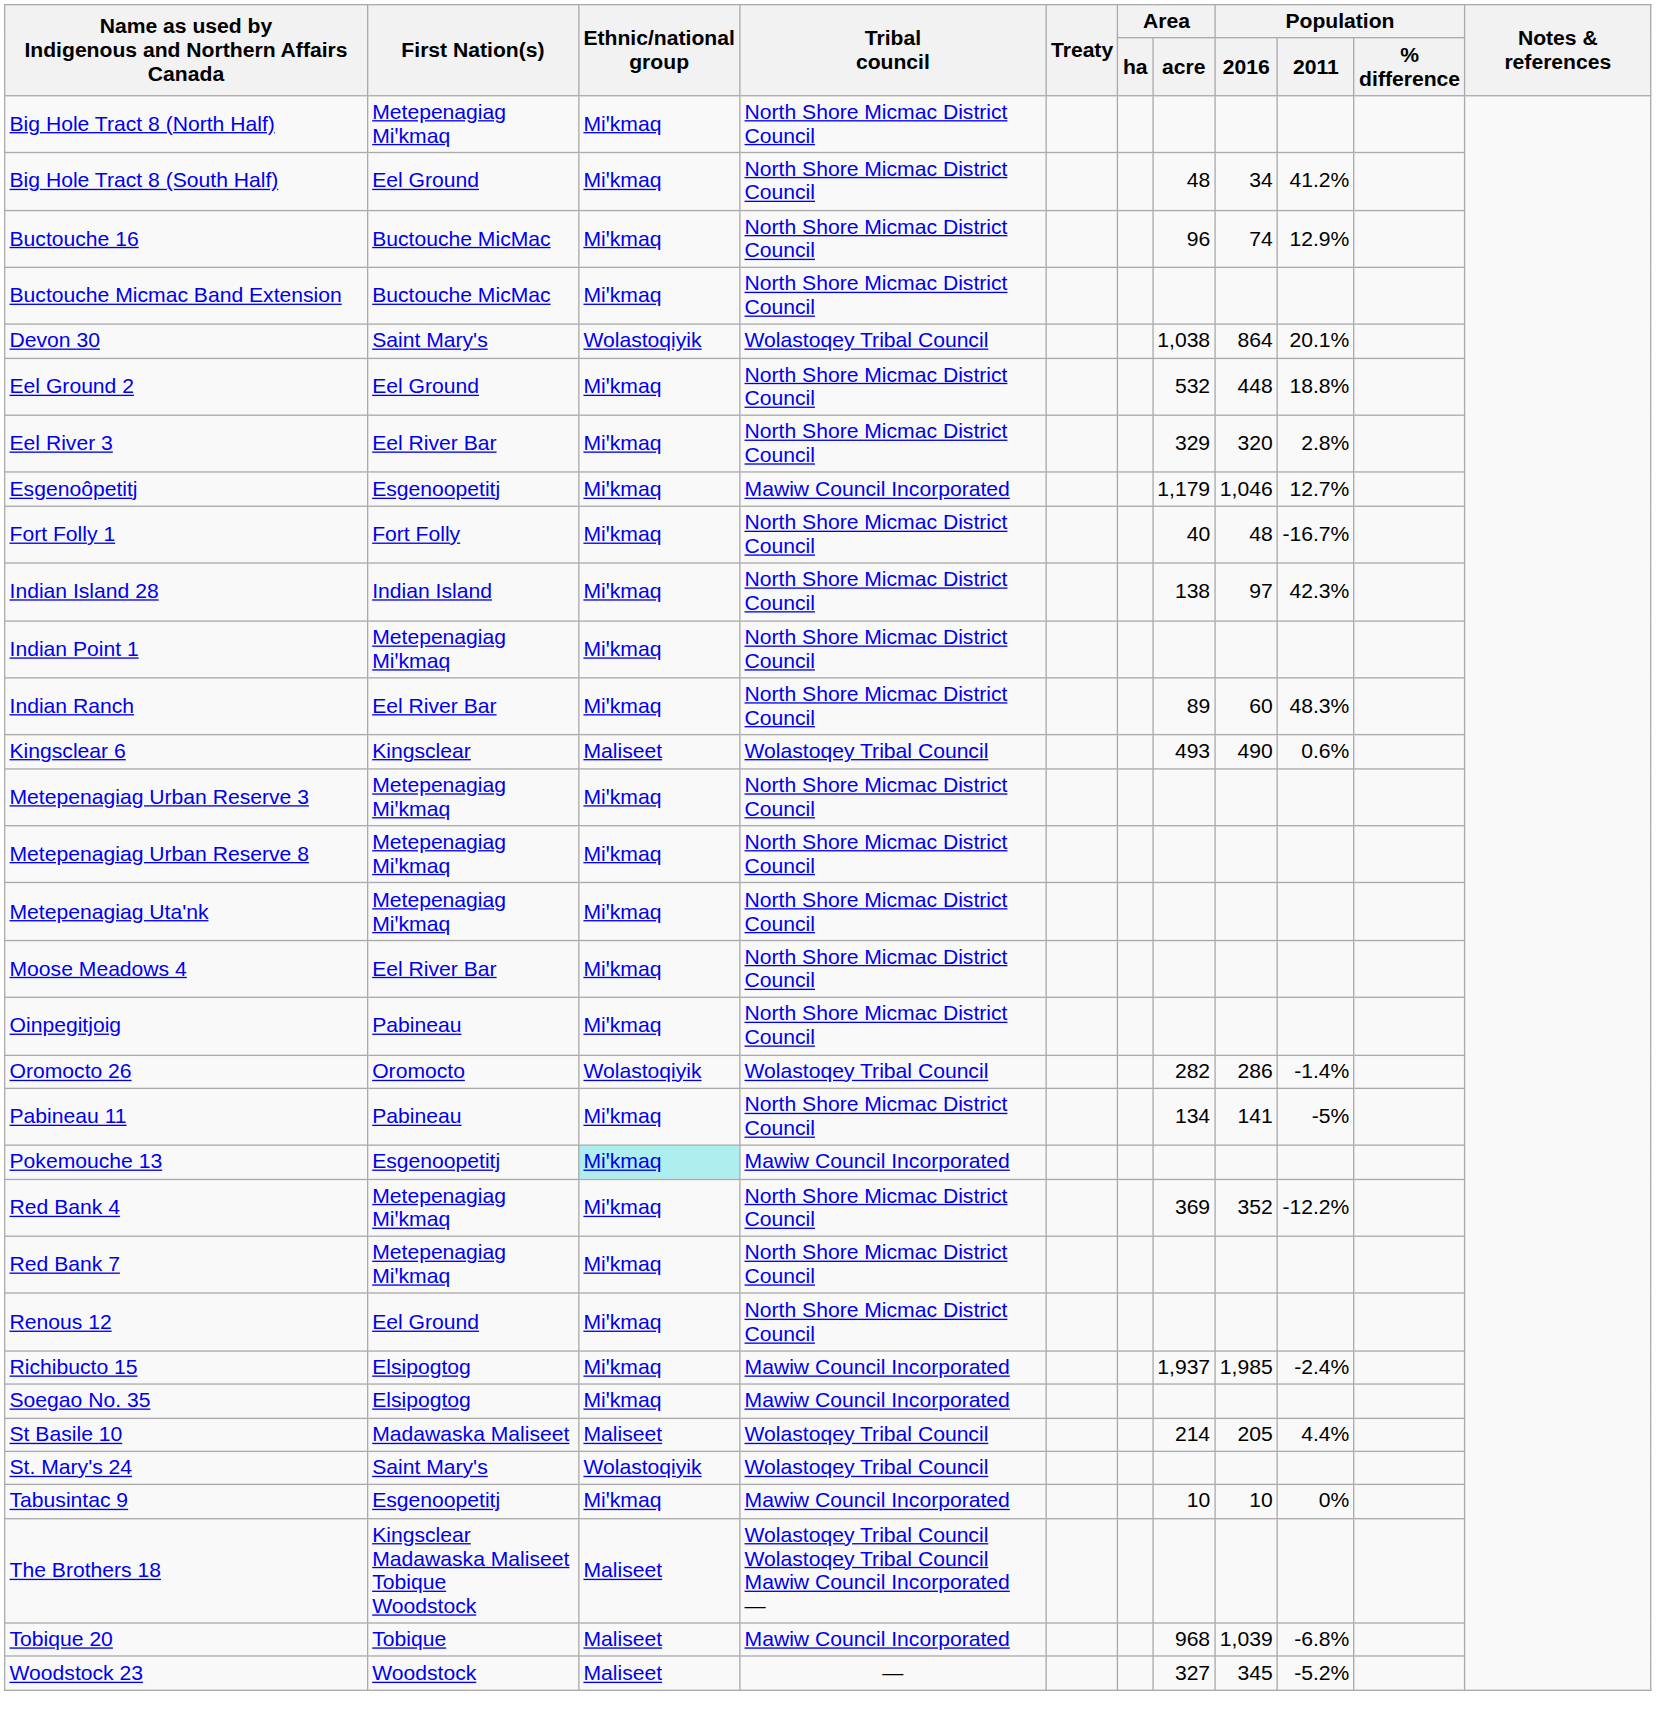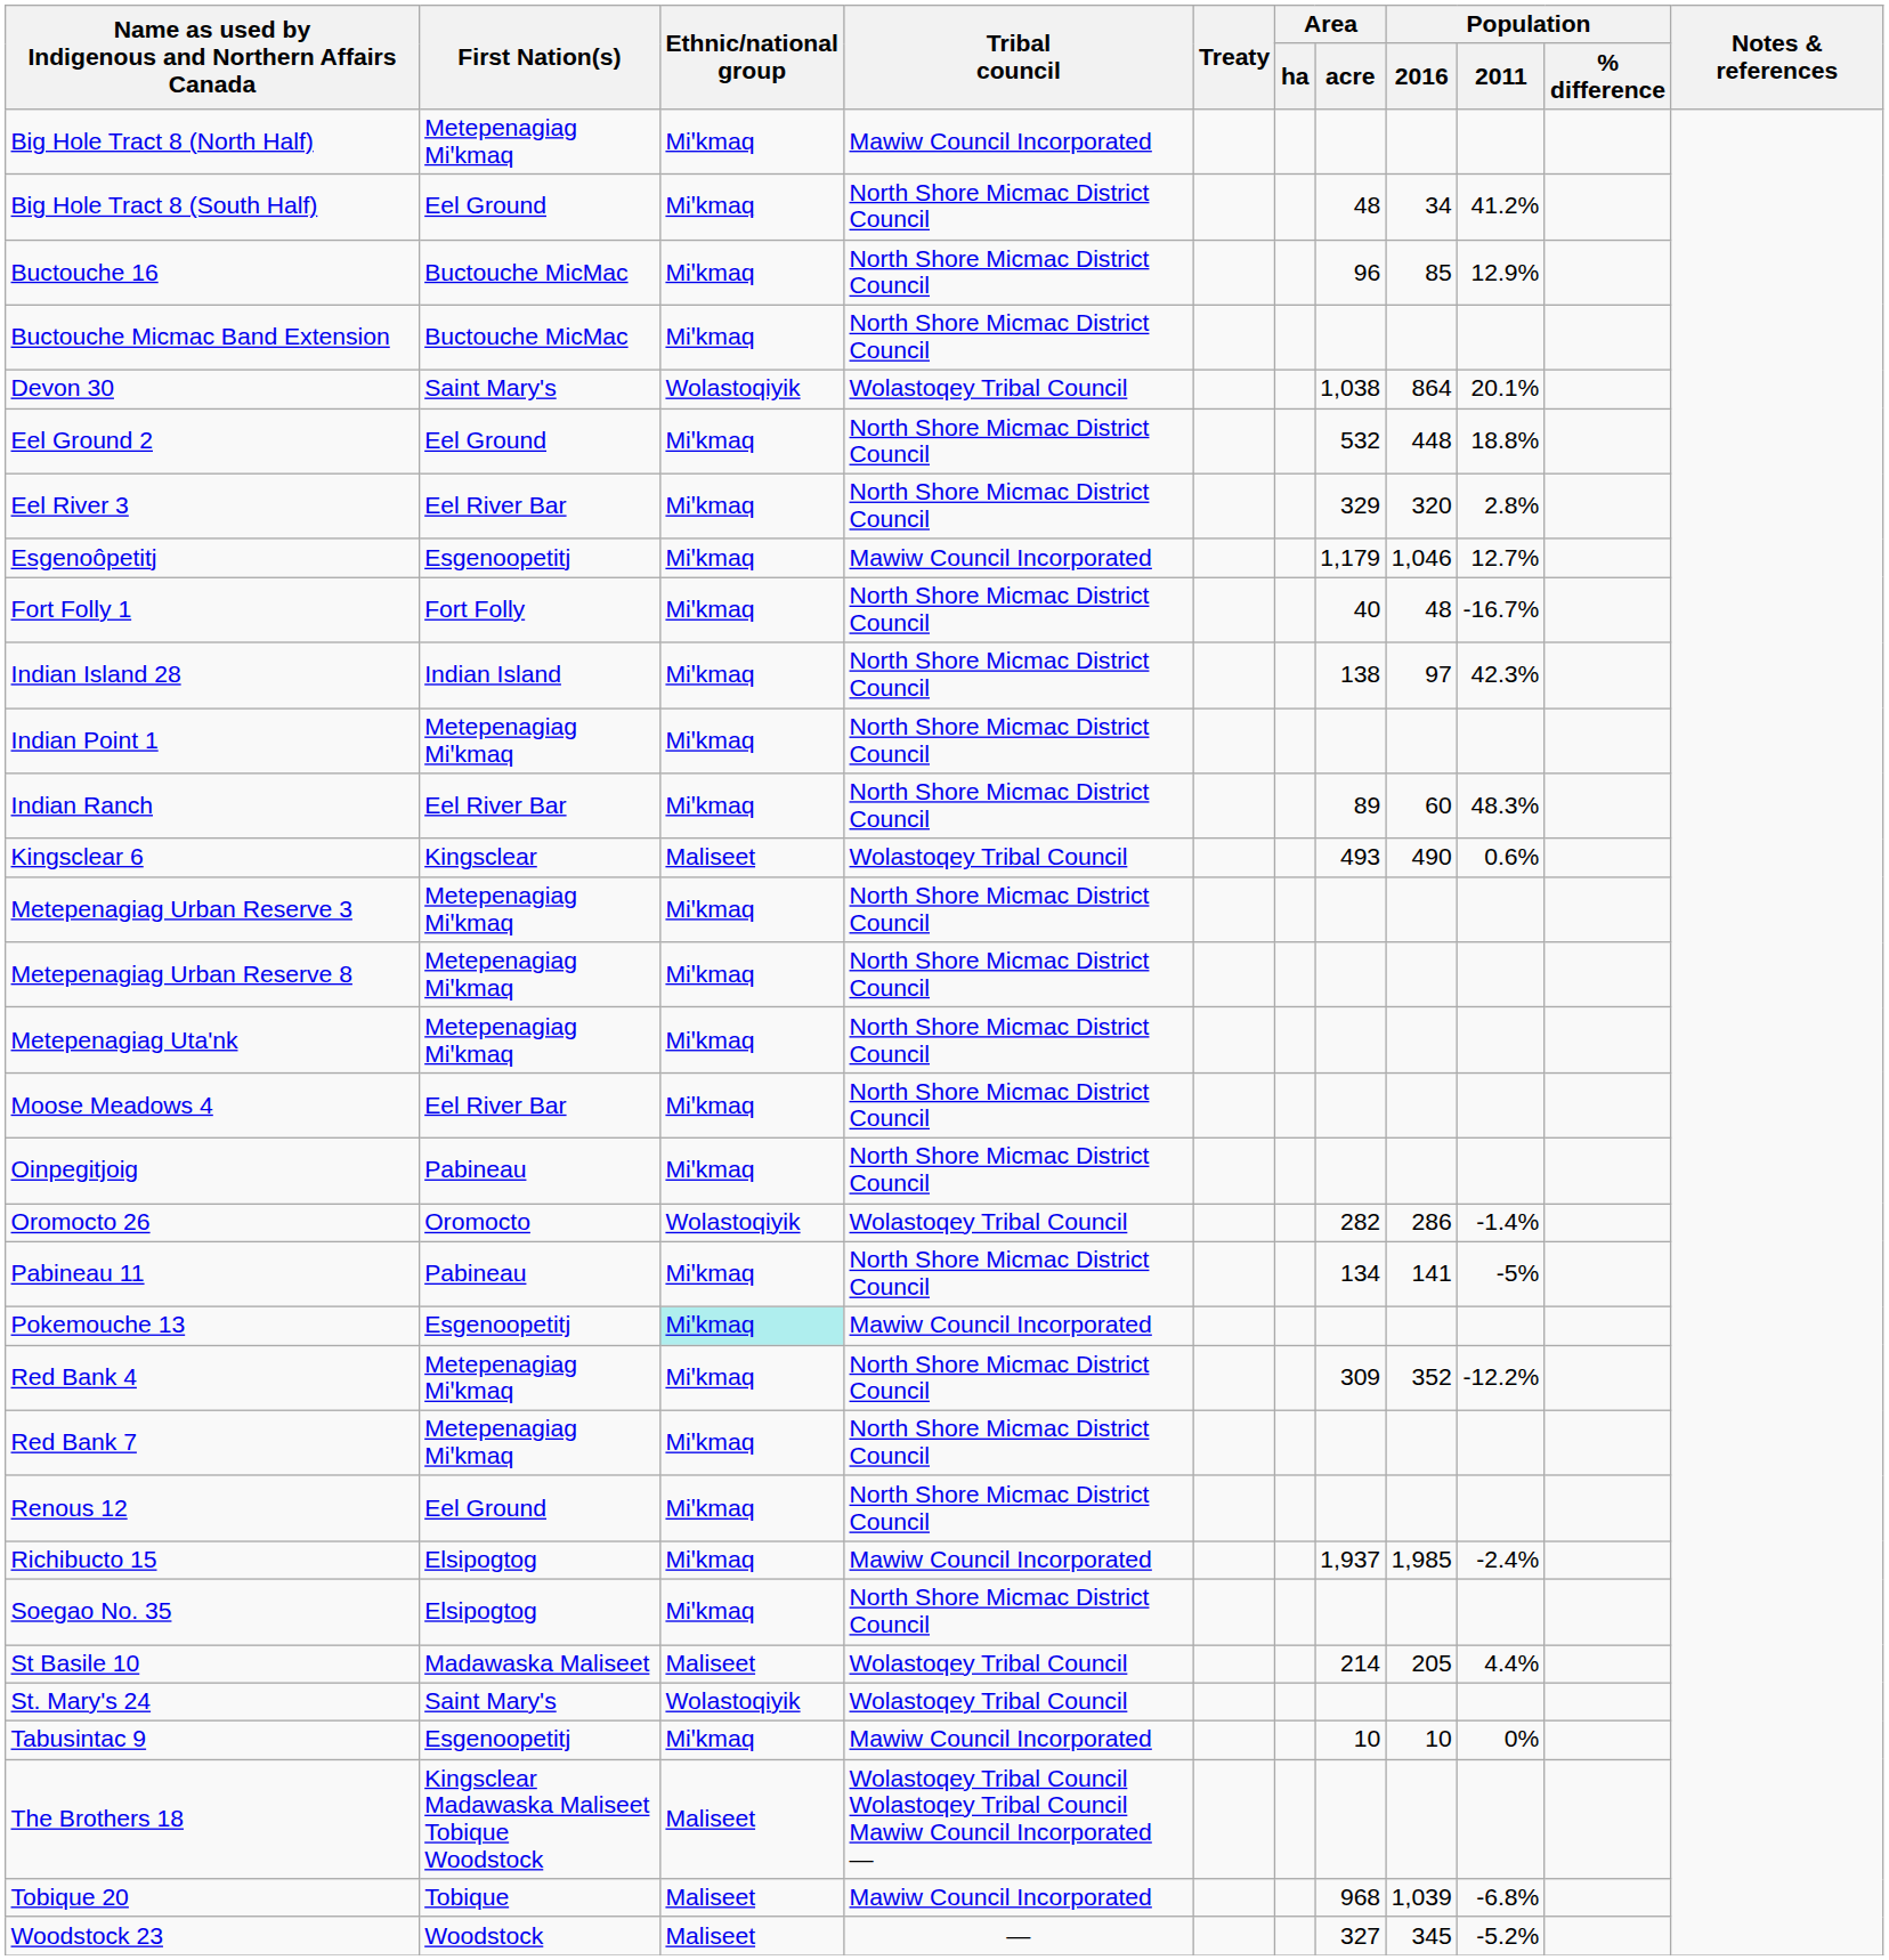 <table class="wikitable sortable">
 <tr>
 <th rowspan=2>Name as used by<br>Indigenous and Northern Affairs Canada</th>
 <th rowspan=2>First Nation(s)</th>
 <th rowspan=2>Ethnic/national<br>group</th>
 <th rowspan=2>Tribal<br>council</th>
 <th rowspan=2>Treaty</th>
 <th colspan=2>Area</th>
 <th colspan="3">Population</th>
 <th rowspan=2 class=unsortable>Notes & references</th>
 </tr>
 <tr>
 <th>ha</th>
 <th>acre</th>
 <th>2016</th>
 <th>2011</th>
 <th>%<br>difference</th>
 </tr>
 <tr>
 <td><a href='#'>Big Hole Tract 8 (North Half)</a></td>
 <td><a href='#'>Metepenagiag Miꞌkmaq</a></td>
 <td><a href='#'>Miꞌkmaq</a></td>
-<td><a href='#'>North Shore Micmac District Council</a></td>
+<td><a href='#'>Mawiw Council Incorporated</a></td>
 <td align=center></td>
 <td></td>
 <td></td>
 <td></td>
 <td></td>
 <td></td>
 </tr>
 <tr>
 <td><a href='#'>Big Hole Tract 8 (South Half)</a></td>
 <td><a href='#'>Eel Ground</a></td>
 <td><a href='#'>Miꞌkmaq</a></td>
 <td><a href='#'>North Shore Micmac District Council</a></td>
 <td align=center></td>
 <td></td>
 <td align=right>48</td>
 <td align=right>34</td>
 <td align=right>41.2%</td>
 <td></td>
 </tr>
 <tr>
 <td><a href='#'>Buctouche 16</a></td>
 <td><a href='#'>Buctouche MicMac</a></td>
 <td><a href='#'>Miꞌkmaq</a></td>
 <td><a href='#'>North Shore Micmac District Council</a></td>
 <td align=center></td>
 <td></td>
 <td align=right>96</td>
-<td align=right>74</td>
+<td align=right>85</td>
 <td align=right>12.9%</td>
 <td></td>
 </tr>
 <tr>
 <td><a href='#'>Buctouche Micmac Band Extension</a></td>
 <td><a href='#'>Buctouche MicMac</a></td>
 <td><a href='#'>Miꞌkmaq</a></td>
 <td><a href='#'>North Shore Micmac District Council</a></td>
 <td align=center></td>
 <td></td>
 <td></td>
 <td></td>
 <td></td>
 <td></td>
 </tr>
 <tr>
 <td><a href='#'>Devon 30</a></td>
 <td><a href='#'>Saint Mary's</a></td>
 <td><a href='#'>Wolastoqiyik</a></td>
 <td><a href='#'>Wolastoqey Tribal Council</a></td>
 <td align=center></td>
 <td></td>
 <td align=right>1,038</td>
 <td align=right>864</td>
 <td align=right>20.1%</td>
 <td></td>
 </tr>
 <tr>
 <td><a href='#'>Eel Ground 2</a></td>
 <td><a href='#'>Eel Ground</a></td>
 <td><a href='#'>Miꞌkmaq</a></td>
 <td><a href='#'>North Shore Micmac District Council</a></td>
 <td align=center></td>
 <td></td>
 <td align=right>532</td>
 <td align=right>448</td>
 <td align=right>18.8%</td>
 <td></td>
 </tr>
 <tr>
 <td><a href='#'>Eel River 3</a></td>
 <td><a href='#'>Eel River Bar</a></td>
 <td><a href='#'>Miꞌkmaq</a></td>
 <td><a href='#'>North Shore Micmac District Council</a></td>
 <td align=center></td>
 <td></td>
 <td align=right>329</td>
 <td align=right>320</td>
 <td align=right>2.8%</td>
 <td></td>
 </tr>
 <tr>
 <td><a href='#'>Esgenoôpetitj</a></td>
 <td><a href='#'>Esgenoopetitj</a></td>
 <td><a href='#'>Miꞌkmaq</a></td>
 <td><a href='#'>Mawiw Council Incorporated</a></td>
 <td align=center></td>
 <td></td>
 <td align=right>1,179</td>
 <td align=right>1,046</td>
 <td align=right>12.7%</td>
 <td></td>
 </tr>
 <tr>
 <td><a href='#'>Fort Folly 1</a></td>
 <td><a href='#'>Fort Folly</a></td>
 <td><a href='#'>Miꞌkmaq</a></td>
 <td><a href='#'>North Shore Micmac District Council</a></td>
 <td align=center></td>
 <td></td>
 <td align=right>40</td>
 <td align=right>48</td>
 <td align=right>-16.7%</td>
 <td></td>
 </tr>
 <tr>
 <td><a href='#'>Indian Island 28</a></td>
 <td><a href='#'>Indian Island</a></td>
 <td><a href='#'>Miꞌkmaq</a></td>
 <td><a href='#'>North Shore Micmac District Council</a></td>
 <td align=center></td>
 <td></td>
 <td align=right>138</td>
 <td align=right>97</td>
 <td align=right>42.3%</td>
 <td></td>
 </tr>
 <tr>
 <td><a href='#'>Indian Point 1</a></td>
 <td><a href='#'>Metepenagiag Miꞌkmaq</a></td>
 <td><a href='#'>Miꞌkmaq</a></td>
 <td><a href='#'>North Shore Micmac District Council</a></td>
 <td align=center></td>
 <td></td>
 <td></td>
 <td></td>
 <td></td>
 <td></td>
 </tr>
 <tr>
 <td><a href='#'>Indian Ranch</a></td>
 <td><a href='#'>Eel River Bar</a></td>
 <td><a href='#'>Miꞌkmaq</a></td>
 <td><a href='#'>North Shore Micmac District Council</a></td>
 <td align=center></td>
 <td></td>
 <td align=right>89</td>
 <td align=right>60</td>
 <td align=right>48.3%</td>
 <td></td>
 </tr>
 <tr>
 <td><a href='#'>Kingsclear 6</a></td>
 <td><a href='#'>Kingsclear</a></td>
 <td><a href='#'>Maliseet</a></td>
 <td><a href='#'>Wolastoqey Tribal Council</a></td>
 <td align=center></td>
 <td></td>
 <td align=right>493</td>
 <td align=right>490</td>
 <td align=right>0.6%</td>
 <td></td>
 </tr>
 <tr>
 <td><a href='#'>Metepenagiag Urban Reserve 3</a></td>
 <td><a href='#'>Metepenagiag Miꞌkmaq</a></td>
 <td><a href='#'>Miꞌkmaq</a></td>
 <td><a href='#'>North Shore Micmac District Council</a></td>
 <td align=center></td>
 <td></td>
 <td></td>
 <td></td>
 <td></td>
 <td></td>
 </tr>
 <tr>
 <td><a href='#'>Metepenagiag Urban Reserve 8</a></td>
 <td><a href='#'>Metepenagiag Miꞌkmaq</a></td>
 <td><a href='#'>Miꞌkmaq</a></td>
 <td><a href='#'>North Shore Micmac District Council</a></td>
 <td align=center></td>
 <td></td>
 <td></td>
 <td></td>
 <td></td>
 <td></td>
 </tr>
 <tr>
 <td><a href='#'>Metepenagiag Uta'nk</a></td>
 <td><a href='#'>Metepenagiag Miꞌkmaq</a></td>
 <td><a href='#'>Miꞌkmaq</a></td>
 <td><a href='#'>North Shore Micmac District Council</a></td>
 <td align=center></td>
 <td></td>
 <td></td>
 <td></td>
 <td></td>
 <td></td>
 </tr>
 <tr>
 <td><a href='#'>Moose Meadows 4</a></td>
 <td><a href='#'>Eel River Bar</a></td>
 <td><a href='#'>Miꞌkmaq</a></td>
 <td><a href='#'>North Shore Micmac District Council</a></td>
 <td align=center></td>
 <td></td>
 <td></td>
 <td></td>
 <td></td>
 <td></td>
 </tr>
 <tr>
 <td><a href='#'>Oinpegitjoig</a></td>
 <td><a href='#'>Pabineau</a></td>
 <td><a href='#'>Miꞌkmaq</a></td>
 <td><a href='#'>North Shore Micmac District Council</a></td>
 <td align=center></td>
 <td></td>
 <td></td>
 <td></td>
 <td></td>
 <td></td>
 </tr>
 <tr>
 <td><a href='#'>Oromocto 26</a></td>
 <td><a href='#'>Oromocto</a></td>
 <td><a href='#'>Wolastoqiyik</a></td>
 <td><a href='#'>Wolastoqey Tribal Council</a></td>
 <td align=center></td>
 <td></td>
 <td align=right>282</td>
 <td align=right>286</td>
 <td align=right>-1.4%</td>
 <td></td>
 </tr>
 <tr>
 <td><a href='#'>Pabineau 11</a></td>
 <td><a href='#'>Pabineau</a></td>
 <td><a href='#'>Miꞌkmaq</a></td>
 <td><a href='#'>North Shore Micmac District Council</a></td>
 <td align=center></td>
 <td></td>
 <td align=right>134</td>
 <td align=right>141</td>
 <td align=right>-5%</td>
 <td></td>
 </tr>
 <tr>
 <td><a href='#'>Pokemouche 13</a></td>
 <td><a href='#'>Esgenoopetitj</a></td>
 <td style="background: paleturquoise;"><a href='#'>Miꞌkmaq</a></td>
 <td><a href='#'>Mawiw Council Incorporated</a></td>
 <td align=center></td>
 <td></td>
 <td></td>
 <td></td>
 <td></td>
 <td></td>
 </tr>
 <tr>
 <td><a href='#'>Red Bank 4</a></td>
 <td><a href='#'>Metepenagiag Miꞌkmaq</a></td>
 <td><a href='#'>Miꞌkmaq</a></td>
 <td><a href='#'>North Shore Micmac District Council</a></td>
 <td align=center></td>
 <td></td>
-<td align=right>369</td>
+<td align=right>309</td>
 <td align=right>352</td>
 <td align=right>-12.2%</td>
 <td></td>
 </tr>
 <tr>
 <td><a href='#'>Red Bank 7</a></td>
 <td><a href='#'>Metepenagiag Miꞌkmaq</a></td>
 <td><a href='#'>Miꞌkmaq</a></td>
 <td><a href='#'>North Shore Micmac District Council</a></td>
 <td align=center></td>
 <td></td>
 <td></td>
 <td></td>
 <td></td>
 <td></td>
 </tr>
 <tr>
 <td><a href='#'>Renous 12</a></td>
 <td><a href='#'>Eel Ground</a></td>
 <td><a href='#'>Miꞌkmaq</a></td>
 <td><a href='#'>North Shore Micmac District Council</a></td>
 <td align=center></td>
 <td></td>
 <td></td>
 <td></td>
 <td></td>
 <td></td>
 </tr>
 <tr>
 <td><a href='#'>Richibucto 15</a></td>
 <td><a href='#'>Elsipogtog</a></td>
 <td><a href='#'>Miꞌkmaq</a></td>
 <td><a href='#'>Mawiw Council Incorporated</a></td>
 <td align=center></td>
 <td></td>
 <td align=right>1,937</td>
 <td align=right>1,985</td>
 <td align=right>-2.4%</td>
 <td></td>
 </tr>
 <tr>
 <td><a href='#'>Soegao No. 35</a></td>
 <td><a href='#'>Elsipogtog</a></td>
 <td><a href='#'>Miꞌkmaq</a></td>
-<td><a href='#'>Mawiw Council Incorporated</a></td>
+<td><a href='#'>North Shore Micmac District Council</a></td>
 <td align=center></td>
 <td></td>
 <td></td>
 <td></td>
 <td></td>
 <td></td>
 </tr>
 <tr>
 <td><a href='#'>St Basile 10</a></td>
 <td><a href='#'>Madawaska Maliseet</a></td>
 <td><a href='#'>Maliseet</a></td>
 <td><a href='#'>Wolastoqey Tribal Council</a></td>
 <td align=center></td>
 <td></td>
 <td align=right>214</td>
 <td align=right>205</td>
 <td align=right>4.4%</td>
 <td></td>
 </tr>
 <tr>
 <td><a href='#'>St. Mary's 24</a></td>
 <td><a href='#'>Saint Mary's</a></td>
 <td><a href='#'>Wolastoqiyik</a></td>
 <td><a href='#'>Wolastoqey Tribal Council</a></td>
 <td align=center></td>
 <td></td>
 <td></td>
 <td></td>
 <td></td>
 <td></td>
 </tr>
 <tr>
 <td><a href='#'>Tabusintac 9</a></td>
 <td><a href='#'>Esgenoopetitj</a></td>
 <td><a href='#'>Miꞌkmaq</a></td>
 <td><a href='#'>Mawiw Council Incorporated</a></td>
 <td align=center></td>
 <td></td>
 <td align=right>10</td>
 <td align=right>10</td>
 <td align=right>0%</td>
 <td></td>
 </tr>
 <tr>
 <td><a href='#'>The Brothers 18</a></td>
 <td><a href='#'>Kingsclear</a><br><a href='#'>Madawaska Maliseet</a><br><a href='#'>Tobique</a><br><a href='#'>Woodstock</a></td>
 <td><a href='#'>Maliseet</a></td>
 <td><a href='#'>Wolastoqey Tribal Council</a><br><a href='#'>Wolastoqey Tribal Council</a><br><a href='#'>Mawiw Council Incorporated</a><br>—</td>
 <td align=center></td>
 <td></td>
 <td></td>
 <td></td>
 <td></td>
 <td></td>
 </tr>
 <tr>
 <td><a href='#'>Tobique 20</a></td>
 <td><a href='#'>Tobique</a></td>
 <td><a href='#'>Maliseet</a></td>
 <td><a href='#'>Mawiw Council Incorporated</a></td>
 <td align=center></td>
 <td></td>
 <td align=right>968</td>
 <td align=right>1,039</td>
 <td align=right>-6.8%</td>
 <td></td>
 </tr>
 <tr>
 <td><a href='#'>Woodstock 23</a></td>
 <td><a href='#'>Woodstock</a></td>
 <td><a href='#'>Maliseet</a></td>
 <td align=center>—</td>
 <td align=center></td>
 <td></td>
 <td align=right>327</td>
 <td align=right>345</td>
 <td align=right>-5.2%</td>
 <td></td>
 </tr>
 </table>
